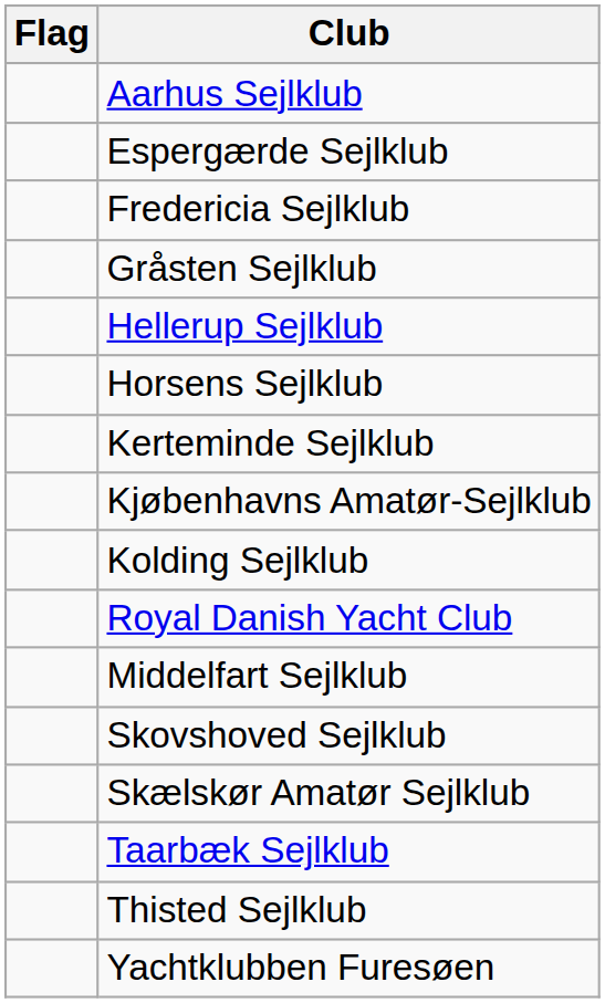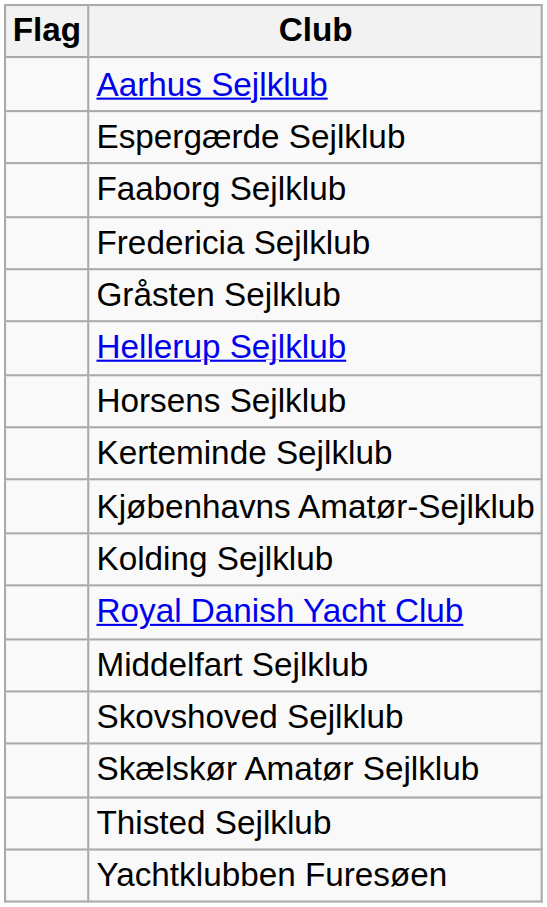 <table class="wikitable">
 <tr>
 <th class="unsortable">Flag</th>
 <th>Club</th>
 </tr>
 <tr>
 <td></td>
 <td><a href='#'>Aarhus Sejlklub</a></td>
 </tr>
 <tr>
 <td></td>
 <td>Espergærde Sejlklub</td>
+</tr>
+<tr>
+<td></td>
+<td>Faaborg Sejlklub</td>
 </tr>
 <tr>
 <td></td>
 <td>Fredericia Sejlklub</td>
 </tr>
 <tr>
 <td></td>
 <td>Gråsten Sejlklub</td>
 </tr>
 <tr>
 <td></td>
 <td><a href='#'>Hellerup Sejlklub</a></td>
 </tr>
 <tr>
 <td></td>
 <td>Horsens Sejlklub</td>
 </tr>
 <tr>
 <td></td>
 <td>Kerteminde Sejlklub</td>
 </tr>
 <tr>
 <td></td>
 <td>Kjøbenhavns Amatør-Sejlklub</td>
 </tr>
 <tr>
 <td></td>
 <td>Kolding Sejlklub</td>
 </tr>
 <tr>
 <td></td>
 <td><a href='#'>Royal Danish Yacht Club</a></td>
 </tr>
 <tr>
 <td></td>
 <td>Middelfart Sejlklub</td>
 </tr>
 <tr>
 <td></td>
 <td>Skovshoved Sejlklub</td>
 </tr>
 <tr>
 <td></td>
 <td>Skælskør Amatør Sejlklub</td>
 </tr>
 <tr>
 <td></td>
-<td><a href='#'>Taarbæk Sejlklub</a></td>
-</tr>
-<tr>
-<td></td>
 <td>Thisted Sejlklub</td>
 </tr>
 <tr>
 <td></td>
 <td>Yachtklubben Furesøen</td>
 </tr>
 </table>
